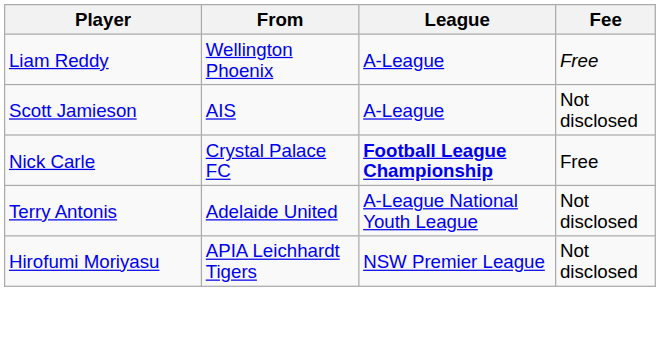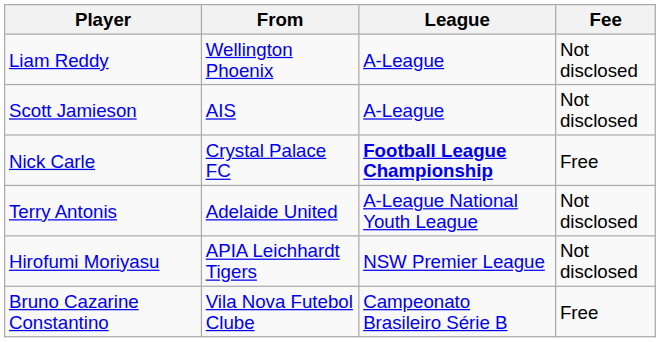 <table class="wikitable" style="text-align:center; font-size:95%;width:85%; text-align:left">
 <tr>
 <th width=25%>Player</th>
 <th width=20%>From</th>
 <th width=25%>League</th>
 <th width=10%>Fee</th>
 </tr>
 <tr>
 <td> <a href='#'>Liam Reddy</a></td>
 <td> <a href='#'>Wellington Phoenix</a></td>
 <td> <a href='#'>A-League</a></td>
-<td><em>Free</em></td>
+<td>Not disclosed</td>
 </tr>
 <tr>
 <td> <a href='#'>Scott Jamieson</a></td>
 <td> <a href='#'>AIS</a></td>
 <td> <a href='#'>A-League</a></td>
 <td>Not disclosed</td>
 </tr>
 <tr>
 <td> <a href='#'>Nick Carle</a></td>
 <td> <a href='#'>Crystal Palace FC</a></td>
 <td><strong> <a href='#'>Football League Championship</a></strong></td>
 <td>Free</td>
 </tr>
 <tr>
 <td> <a href='#'>Terry Antonis</a></td>
 <td> <a href='#'>Adelaide United</a></td>
 <td> <a href='#'>A-League National Youth League</a></td>
 <td>Not disclosed</td>
 </tr>
 <tr>
 <td> <a href='#'>Hirofumi Moriyasu</a></td>
 <td> <a href='#'>APIA Leichhardt Tigers</a></td>
 <td> <a href='#'>NSW Premier League</a></td>
 <td>Not disclosed</td>
 </tr>
+<tr>
+<td> <a href='#'>Bruno Cazarine Constantino</a></td>
+<td> <a href='#'>Vila Nova Futebol Clube</a></td>
+<td> <a href='#'>Campeonato Brasileiro Série B</a></td>
+<td>Free</td>
+</tr>
 </table>
